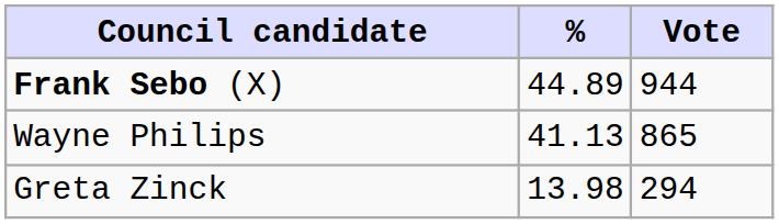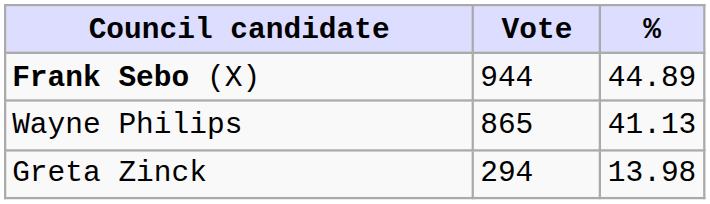 <table class="wikitable">
 <tr>
 <th style="background:#ddf; width:200px;">Council candidate</th>
+<th style="background:#ddf; width:50px;">Vote</th>
 <th style="background:#ddf; width:30px;">%</th>
-<th style="background:#ddf; width:50px;">Vote</th>
 </tr>
 <tr>
 <td><strong>Frank Sebo</strong> (X)</td>
+<td>944</td>
 <td>44.89</td>
-<td>944</td>
 </tr>
 <tr>
 <td>Wayne Philips</td>
+<td>865</td>
 <td>41.13</td>
-<td>865</td>
 </tr>
 <tr>
 <td>Greta Zinck</td>
+<td>294</td>
 <td>13.98</td>
-<td>294</td>
 </tr>
 </table>
